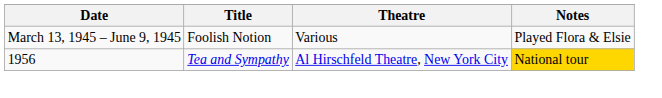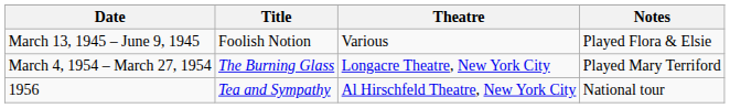 <table class="wikitable">
 <tr>
 </tr>
 <tr style="text-align:center;">
 <th>Date</th>
 <th>Title</th>
 <th>Theatre</th>
 <th>Notes</th>
 </tr>
 <tr>
 <td>March 13, 1945 – June 9, 1945</td>
 <td>Foolish Notion</td>
 <td>Various</td>
 <td>Played Flora & Elsie</td>
 </tr>
 <tr>
+<td>March 4, 1954 – March 27, 1954</td>
+<td><em><a href='#'>The Burning Glass</a></em></td>
+<td><a href='#'>Longacre Theatre</a>, <a href='#'>New York City</a></td>
+<td>Played Mary Terriford</td>
+</tr>
+<tr>
 <td>1956</td>
 <td><em><a href='#'>Tea and Sympathy</a></em></td>
 <td><a href='#'>Al Hirschfeld Theatre</a>, <a href='#'>New York City</a></td>
-<td style="background: gold;">National tour</td>
+<td>National tour</td>
 </tr>
 </table>
